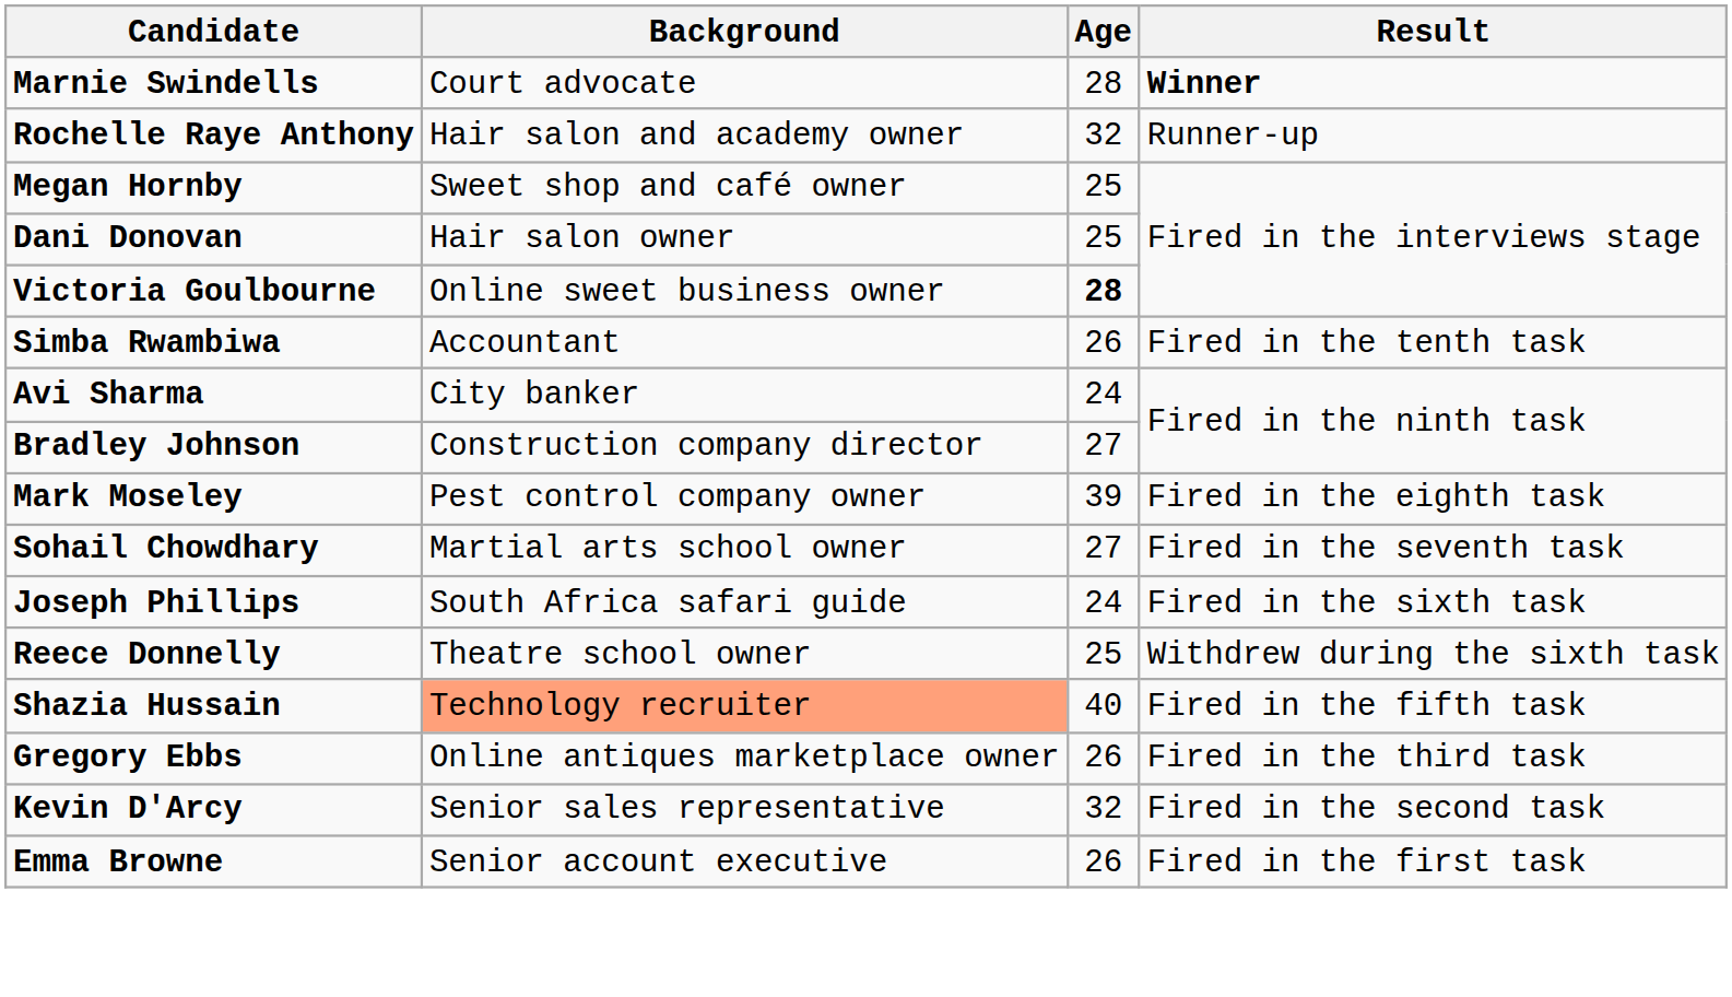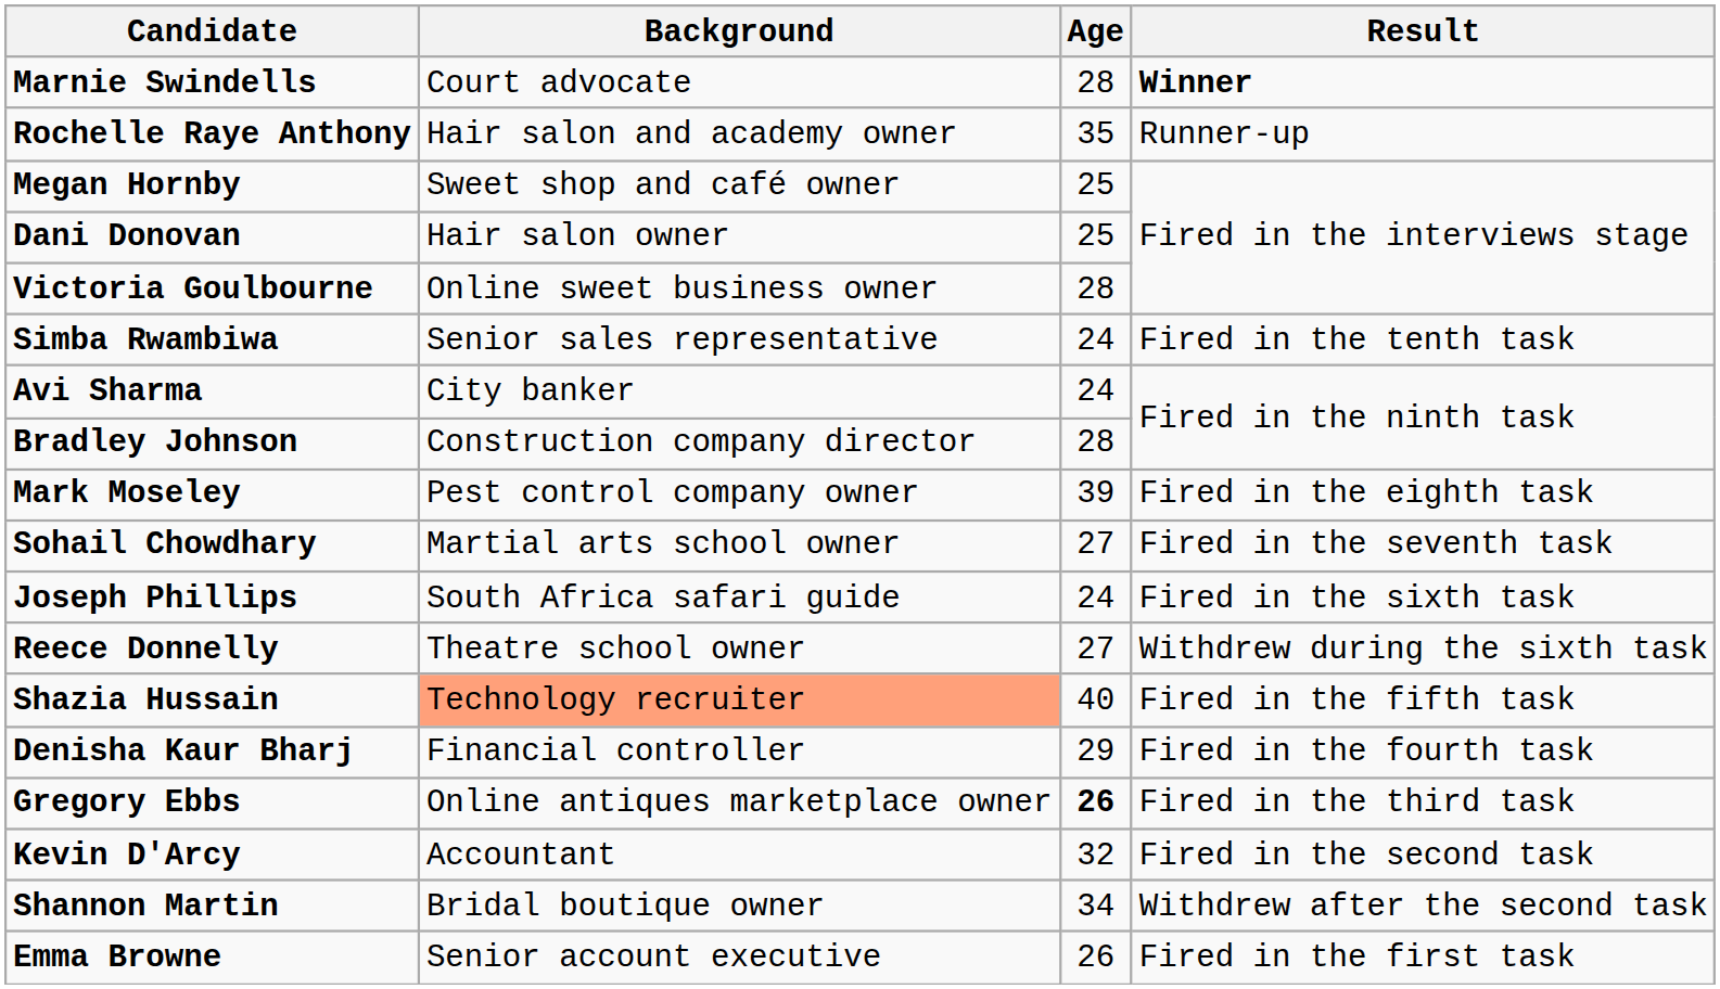 <table class="wikitable sortable">
 <tr>
 <th>Candidate</th>
 <th>Background</th>
 <th>Age</th>
 <th>Result</th>
 </tr>
 <tr>
 <td><strong>Marnie Swindells</strong></td>
 <td>Court advocate</td>
 <td style="text-align:center">28</td>
 <td><strong>Winner</strong></td>
 </tr>
 <tr>
 <td><strong>Rochelle Raye Anthony</strong></td>
 <td>Hair salon and academy owner</td>
-<td style="text-align:center">32</td>
+<td style="text-align:center">35</td>
 <td>Runner-up</td>
 </tr>
 <tr>
 <td><strong>Megan Hornby</strong></td>
 <td>Sweet shop and café owner</td>
 <td style="text-align:center">25</td>
 <td rowspan="3">Fired in the interviews stage</td>
 </tr>
 <tr>
 <td><strong>Dani Donovan</strong></td>
 <td>Hair  salon owner</td>
 <td style="text-align:center">25</td>
 </tr>
 <tr>
 <td><strong>Victoria Goulbourne</strong></td>
 <td>Online sweet business owner</td>
-<td style="text-align:center"><strong>28</strong></td>
+<td style="text-align:center">28</td>
 </tr>
 <tr>
 <td><strong>Simba Rwambiwa</strong></td>
-<td>Accountant</td>
-<td style="text-align:center">26</td>
+<td>Senior sales representative</td>
+<td style="text-align:center">24</td>
 <td>Fired in the tenth task</td>
 </tr>
 <tr>
 <td><strong>Avi Sharma</strong></td>
 <td>City banker</td>
 <td style="text-align:center">24</td>
 <td rowspan="2">Fired in the ninth task</td>
 </tr>
 <tr>
 <td><strong>Bradley Johnson</strong></td>
 <td>Construction company director</td>
-<td style="text-align:center">27</td>
+<td style="text-align:center">28</td>
 </tr>
 <tr>
 <td><strong>Mark Moseley</strong></td>
 <td>Pest control company owner</td>
 <td style="text-align:center">39</td>
 <td>Fired in the eighth task</td>
 </tr>
 <tr>
 <td><strong>Sohail Chowdhary</strong></td>
 <td>Martial arts school owner</td>
 <td style="text-align:center">27</td>
 <td>Fired in the seventh task</td>
 </tr>
 <tr>
 <td><strong>Joseph Phillips</strong></td>
 <td>South Africa safari guide</td>
 <td style="text-align:center">24</td>
 <td>Fired in the sixth task</td>
 </tr>
 <tr>
 <td><strong>Reece Donnelly</strong></td>
 <td>Theatre school owner</td>
-<td style="text-align:center">25</td>
+<td style="text-align:center">27</td>
 <td>Withdrew during the sixth task</td>
 </tr>
 <tr>
 <td><strong>Shazia Hussain</strong></td>
 <td style="background: lightsalmon;">Technology recruiter</td>
 <td style="text-align:center">40</td>
 <td>Fired in the fifth task</td>
 </tr>
 <tr>
+<td><strong>Denisha Kaur Bharj</strong></td>
+<td>Financial controller</td>
+<td style="text-align:center">29</td>
+<td>Fired in the fourth task</td>
+</tr>
+<tr>
 <td><strong>Gregory Ebbs</strong></td>
 <td>Online antiques marketplace owner</td>
-<td style="text-align:center">26</td>
+<td style="text-align:center"><strong>26</strong></td>
 <td>Fired in the third task</td>
 </tr>
 <tr>
 <td><strong>Kevin D'Arcy</strong></td>
-<td>Senior sales representative</td>
+<td>Accountant</td>
 <td style="text-align:center">32</td>
 <td>Fired in the second task</td>
+</tr>
+<tr>
+<td><strong>Shannon Martin</strong></td>
+<td>Bridal boutique owner</td>
+<td style="text-align:center">34</td>
+<td>Withdrew after the second task</td>
 </tr>
 <tr>
 <td><strong>Emma Browne</strong></td>
 <td>Senior account executive</td>
 <td style="text-align:center">26</td>
 <td>Fired in the first task</td>
 </tr>
 </table>
